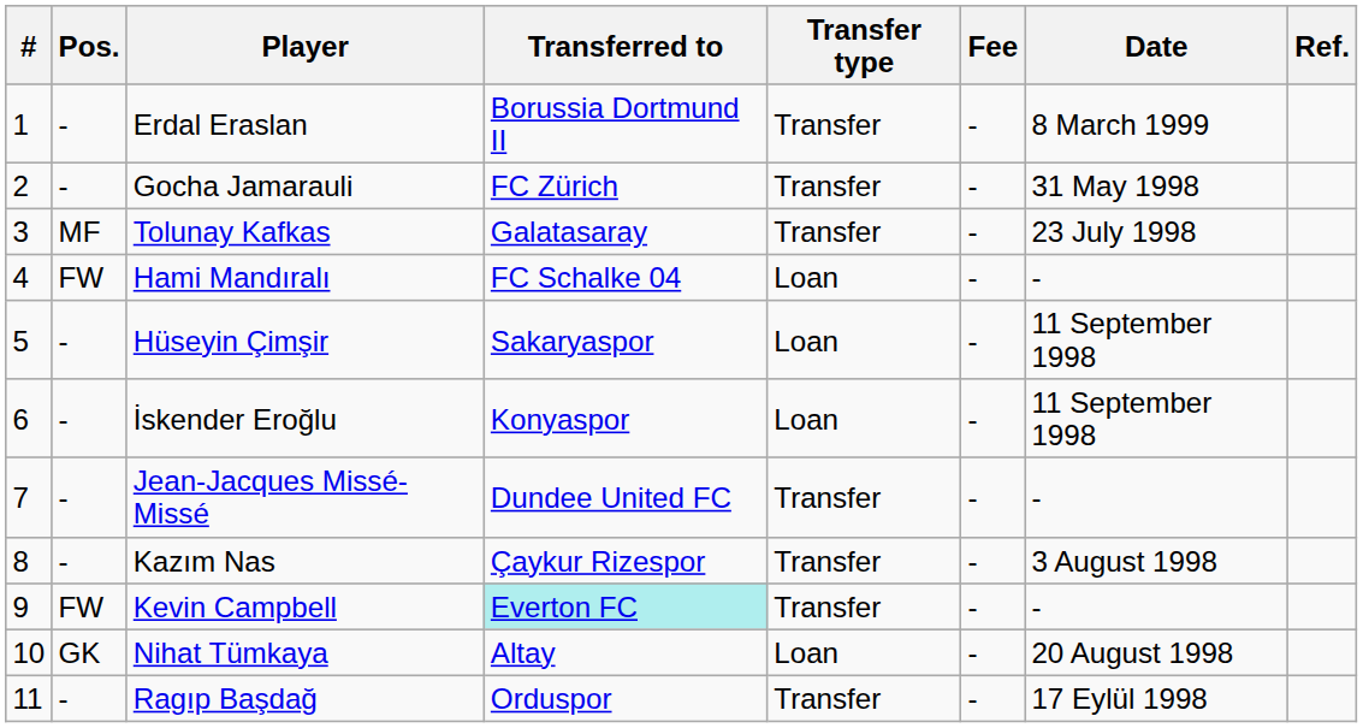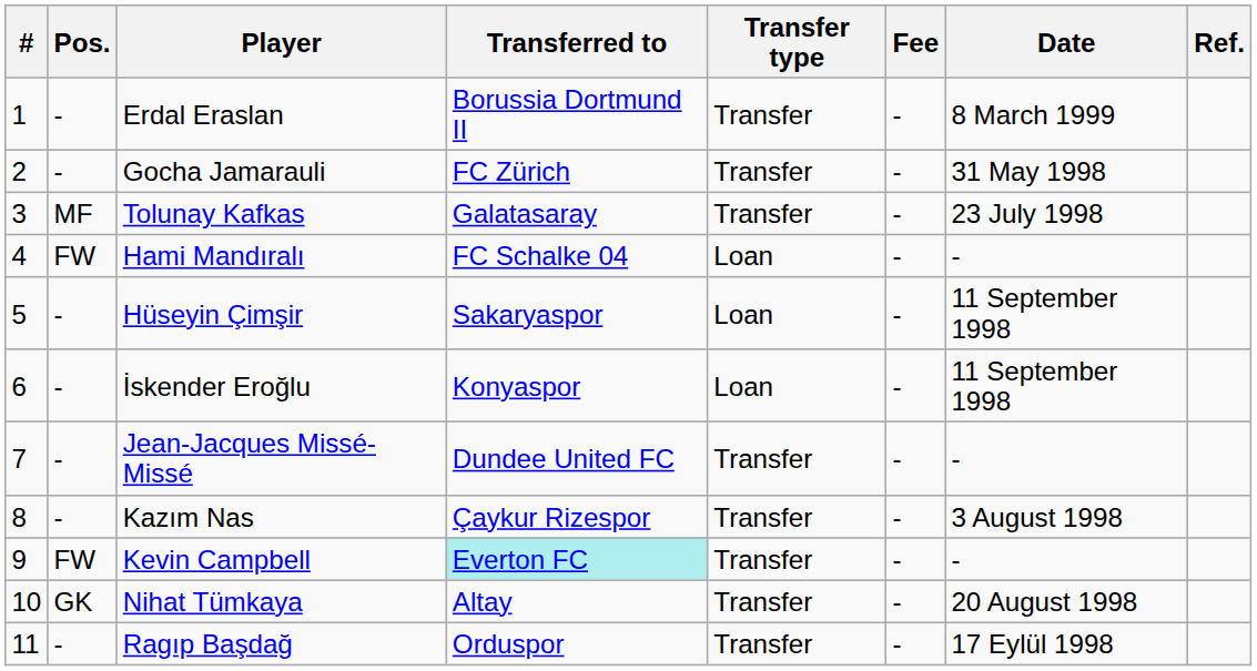 <table width=80% class="wikitable" style="text-align:center; font-size:95%; text-align:left">
 <tr>
 <th>#</th>
 <th>Pos.</th>
 <th>Player</th>
 <th>Transferred to</th>
 <th>Transfer type</th>
 <th>Fee</th>
 <th>Date</th>
 <th>Ref.</th>
 </tr>
 <tr --->
 <td>1</td>
 <td>-</td>
 <td> Erdal Eraslan</td>
 <td><a href='#'>Borussia Dortmund II</a></td>
 <td>Transfer</td>
 <td>-</td>
 <td>8 March 1999</td>
 <td></td>
 </tr>
 <tr --->
 <td>2</td>
 <td>-</td>
 <td> Gocha Jamarauli</td>
 <td><a href='#'>FC Zürich</a></td>
 <td>Transfer</td>
 <td>-</td>
 <td>31 May 1998</td>
 <td></td>
 </tr>
 <tr --->
 <td>3</td>
 <td>MF</td>
 <td> <a href='#'>Tolunay Kafkas</a></td>
 <td><a href='#'>Galatasaray</a></td>
 <td>Transfer</td>
 <td>-</td>
 <td>23 July 1998</td>
 <td></td>
 </tr>
 <tr --->
 <td>4</td>
 <td>FW</td>
 <td> <a href='#'>Hami Mandıralı</a></td>
 <td><a href='#'>FC Schalke 04</a></td>
 <td>Loan</td>
 <td>-</td>
 <td>-</td>
 <td></td>
 </tr>
 <tr --->
 <td>5</td>
 <td>-</td>
 <td> <a href='#'>Hüseyin Çimşir</a></td>
 <td><a href='#'>Sakaryaspor</a></td>
 <td>Loan</td>
 <td>-</td>
 <td>11 September 1998</td>
 <td></td>
 </tr>
 <tr --->
 <td>6</td>
 <td>-</td>
 <td> İskender Eroğlu</td>
 <td><a href='#'>Konyaspor</a></td>
 <td>Loan</td>
 <td>-</td>
 <td>11 September 1998</td>
 <td></td>
 </tr>
 <tr --->
 <td>7</td>
 <td>-</td>
 <td> <a href='#'>Jean-Jacques Missé-Missé</a></td>
 <td><a href='#'>Dundee United FC</a></td>
 <td>Transfer</td>
 <td>-</td>
 <td>-</td>
 <td></td>
 </tr>
 <tr --->
 <td>8</td>
 <td>-</td>
 <td> Kazım Nas</td>
 <td><a href='#'>Çaykur Rizespor</a></td>
 <td>Transfer</td>
 <td>-</td>
 <td>3 August 1998</td>
 <td></td>
 </tr>
 <tr --->
 <td>9</td>
 <td>FW</td>
 <td> <a href='#'>Kevin Campbell</a></td>
 <td style="background: paleturquoise;"><a href='#'>Everton FC</a></td>
 <td>Transfer</td>
 <td>-</td>
 <td>-</td>
 <td></td>
 </tr>
 <tr --->
 <td>10</td>
 <td>GK</td>
 <td> <a href='#'>Nihat Tümkaya</a></td>
 <td><a href='#'>Altay</a></td>
-<td>Loan</td>
+<td>Transfer</td>
 <td>-</td>
 <td>20 August 1998</td>
 <td></td>
 </tr>
 <tr --->
 <td>11</td>
 <td>-</td>
 <td> <a href='#'>Ragıp Başdağ</a></td>
 <td><a href='#'>Orduspor</a></td>
 <td>Transfer</td>
 <td>-</td>
 <td>17 Eylül 1998</td>
 <td></td>
 </tr>
 </table>
